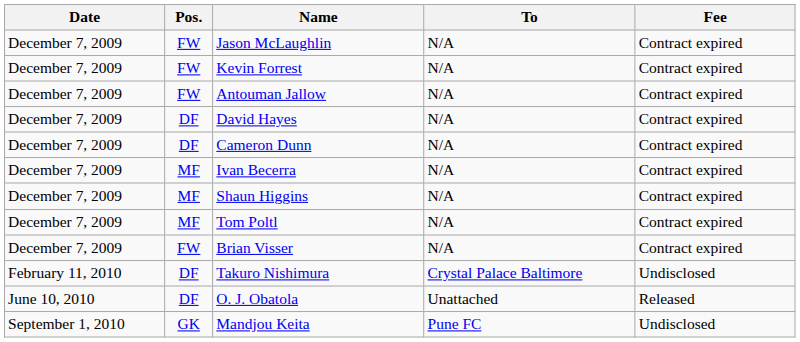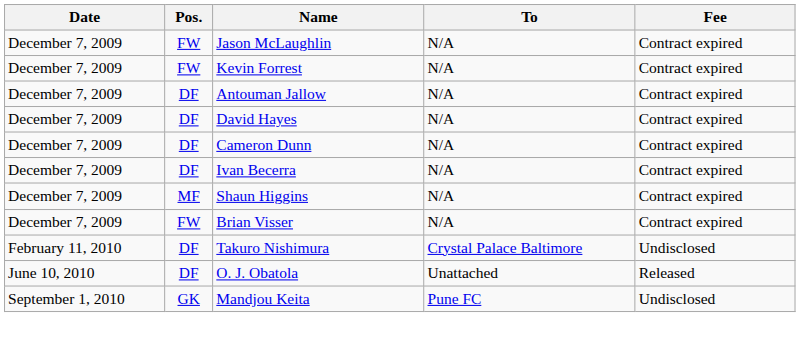 <table class="wikitable" style="font-size: 95%;">
 <tr>
 <th width="150">Date</th>
 <th width="40">Pos.</th>
 <th width="200">Name</th>
 <th width="200">To</th>
 <th width="150">Fee</th>
 </tr>
 <tr>
 <td>December 7, 2009</td>
 <td style="text-align: center;"><a href='#'>FW</a></td>
 <td> <a href='#'>Jason McLaughlin</a></td>
 <td>N/A</td>
 <td>Contract expired</td>
 </tr>
 <tr>
 <td>December 7, 2009</td>
 <td style="text-align: center;"><a href='#'>FW</a></td>
 <td> <a href='#'>Kevin Forrest</a></td>
 <td>N/A</td>
 <td>Contract expired</td>
 </tr>
 <tr>
 <td>December 7, 2009</td>
-<td style="text-align: center;"><a href='#'>FW</a></td>
+<td style="text-align: center;"><a href='#'>DF</a></td>
 <td> <a href='#'>Antouman Jallow</a></td>
 <td>N/A</td>
 <td>Contract expired</td>
 </tr>
 <tr>
 <td>December 7, 2009</td>
 <td style="text-align: center;"><a href='#'>DF</a></td>
 <td> <a href='#'>David Hayes</a></td>
 <td>N/A</td>
 <td>Contract expired</td>
 </tr>
 <tr>
 <td>December 7, 2009</td>
 <td style="text-align: center;"><a href='#'>DF</a></td>
 <td> <a href='#'>Cameron Dunn</a></td>
 <td>N/A</td>
 <td>Contract expired</td>
 </tr>
 <tr>
 <td>December 7, 2009</td>
-<td style="text-align: center;"><a href='#'>MF</a></td>
+<td style="text-align: center;"><a href='#'>DF</a></td>
 <td> <a href='#'>Ivan Becerra</a></td>
 <td>N/A</td>
 <td>Contract expired</td>
 </tr>
 <tr>
 <td>December 7, 2009</td>
 <td style="text-align: center;"><a href='#'>MF</a></td>
 <td> <a href='#'>Shaun Higgins</a></td>
-<td>N/A</td>
-<td>Contract expired</td>
-</tr>
-<tr>
-<td>December 7, 2009</td>
-<td style="text-align: center;"><a href='#'>MF</a></td>
-<td> <a href='#'>Tom Poltl</a></td>
 <td>N/A</td>
 <td>Contract expired</td>
 </tr>
 <tr>
 <td>December 7, 2009</td>
 <td style="text-align: center;"><a href='#'>FW</a></td>
 <td> <a href='#'>Brian Visser</a></td>
 <td>N/A</td>
 <td>Contract expired</td>
 </tr>
 <tr>
 <td>February 11, 2010</td>
 <td style="text-align: center;"><a href='#'>DF</a></td>
 <td> <a href='#'>Takuro Nishimura</a></td>
 <td> <a href='#'>Crystal Palace Baltimore</a></td>
 <td>Undisclosed</td>
 </tr>
 <tr>
 <td>June 10, 2010</td>
 <td style="text-align: center;"><a href='#'>DF</a></td>
 <td> <a href='#'>O. J. Obatola</a></td>
 <td>Unattached</td>
 <td>Released</td>
 </tr>
 <tr>
 <td>September 1, 2010</td>
 <td style="text-align: center;"><a href='#'>GK</a></td>
 <td> <a href='#'>Mandjou Keita</a></td>
 <td> <a href='#'>Pune FC</a></td>
 <td>Undisclosed</td>
 </tr>
 </table>
